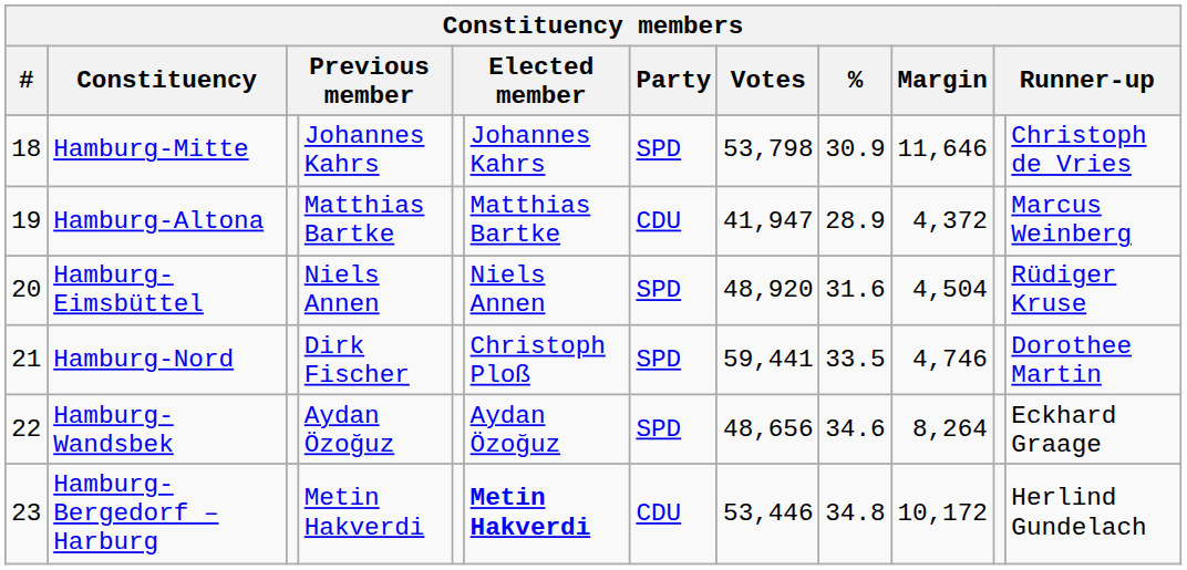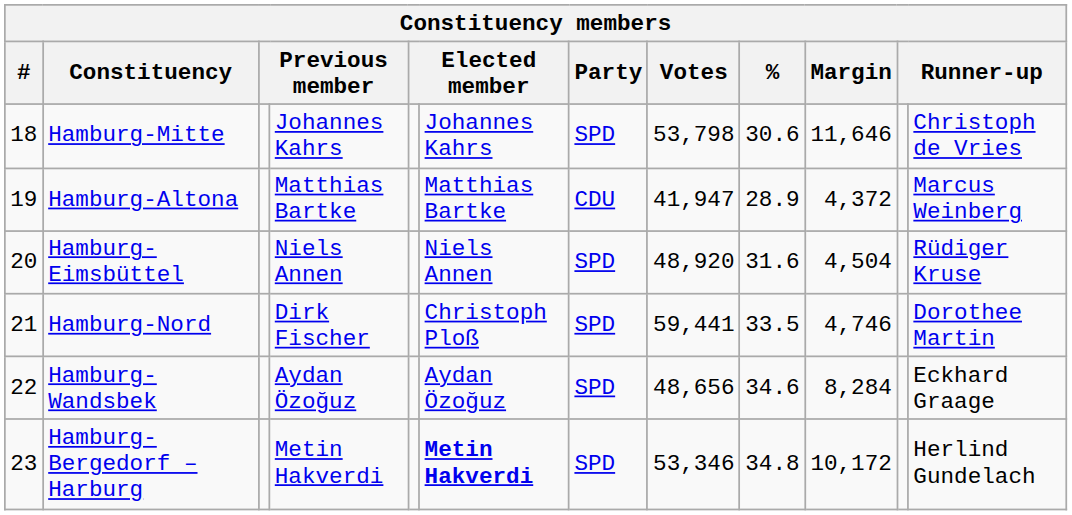 <table class="wikitable sortable" style="text-align:right">
 <tr>
 <th colspan="12">Constituency members</th>
 </tr>
 <tr>
 <th>#</th>
 <th>Constituency</th>
 <th colspan="2">Previous member</th>
 <th colspan="2">Elected member</th>
 <th>Party</th>
 <th>Votes</th>
 <th>%</th>
 <th>Margin</th>
 <th colspan="2">Runner-up</th>
 </tr>
 <tr>
 <td>18</td>
 <td align=left><a href='#'>Hamburg-Mitte</a></td>
 <td bgcolor=></td>
 <td align=left><a href='#'>Johannes Kahrs</a></td>
 <td bgcolor=></td>
 <td align=left><a href='#'>Johannes Kahrs</a></td>
 <td align=left><a href='#'>SPD</a></td>
 <td>53,798</td>
-<td>30.9</td>
+<td>30.6</td>
 <td>11,646</td>
 <td bgcolor=></td>
 <td align=left><a href='#'>Christoph de Vries</a></td>
 </tr>
 <tr>
 <td>19</td>
 <td align=left><a href='#'>Hamburg-Altona</a></td>
 <td bgcolor=></td>
 <td align=left><a href='#'>Matthias Bartke</a></td>
 <td bgcolor=></td>
 <td align=left><a href='#'>Matthias Bartke</a></td>
 <td align=left><a href='#'>CDU</a></td>
 <td>41,947</td>
 <td>28.9</td>
 <td>4,372</td>
 <td bgcolor=></td>
 <td align=left><a href='#'>Marcus Weinberg</a></td>
 </tr>
 <tr>
 <td>20</td>
 <td align=left><a href='#'>Hamburg-Eimsbüttel</a></td>
 <td bgcolor=></td>
 <td align=left><a href='#'>Niels Annen</a></td>
 <td bgcolor=></td>
 <td align=left><a href='#'>Niels Annen</a></td>
 <td align=left><a href='#'>SPD</a></td>
 <td>48,920</td>
 <td>31.6</td>
 <td>4,504</td>
 <td bgcolor=></td>
 <td align=left><a href='#'>Rüdiger Kruse</a></td>
 </tr>
 <tr>
 <td>21</td>
 <td align=left><a href='#'>Hamburg-Nord</a></td>
 <td bgcolor=></td>
 <td align=left><a href='#'>Dirk Fischer</a></td>
 <td bgcolor=></td>
 <td align=left><a href='#'>Christoph Ploß</a></td>
 <td align=left><a href='#'>SPD</a></td>
 <td>59,441</td>
 <td>33.5</td>
 <td>4,746</td>
 <td bgcolor=></td>
 <td align=left><a href='#'>Dorothee Martin</a></td>
 </tr>
 <tr>
 <td>22</td>
 <td align=left><a href='#'>Hamburg-Wandsbek</a></td>
 <td bgcolor=></td>
 <td align=left><a href='#'>Aydan Özoğuz</a></td>
 <td bgcolor=></td>
 <td align=left><a href='#'>Aydan Özoğuz</a></td>
 <td align=left><a href='#'>SPD</a></td>
 <td>48,656</td>
 <td>34.6</td>
-<td>8,264</td>
+<td>8,284</td>
 <td bgcolor=></td>
 <td align=left>Eckhard Graage</td>
 </tr>
 <tr>
 <td>23</td>
 <td align=left><a href='#'>Hamburg-Bergedorf – Harburg</a></td>
 <td bgcolor=></td>
 <td align=left><a href='#'>Metin Hakverdi</a></td>
 <td bgcolor=></td>
 <td align=left><strong><a href='#'>Metin Hakverdi</a></strong></td>
-<td align=left><a href='#'>CDU</a></td>
-<td>53,446</td>
+<td align=left><a href='#'>SPD</a></td>
+<td>53,346</td>
 <td>34.8</td>
 <td>10,172</td>
 <td bgcolor=></td>
 <td align=left>Herlind Gundelach</td>
 </tr>
 </table>
